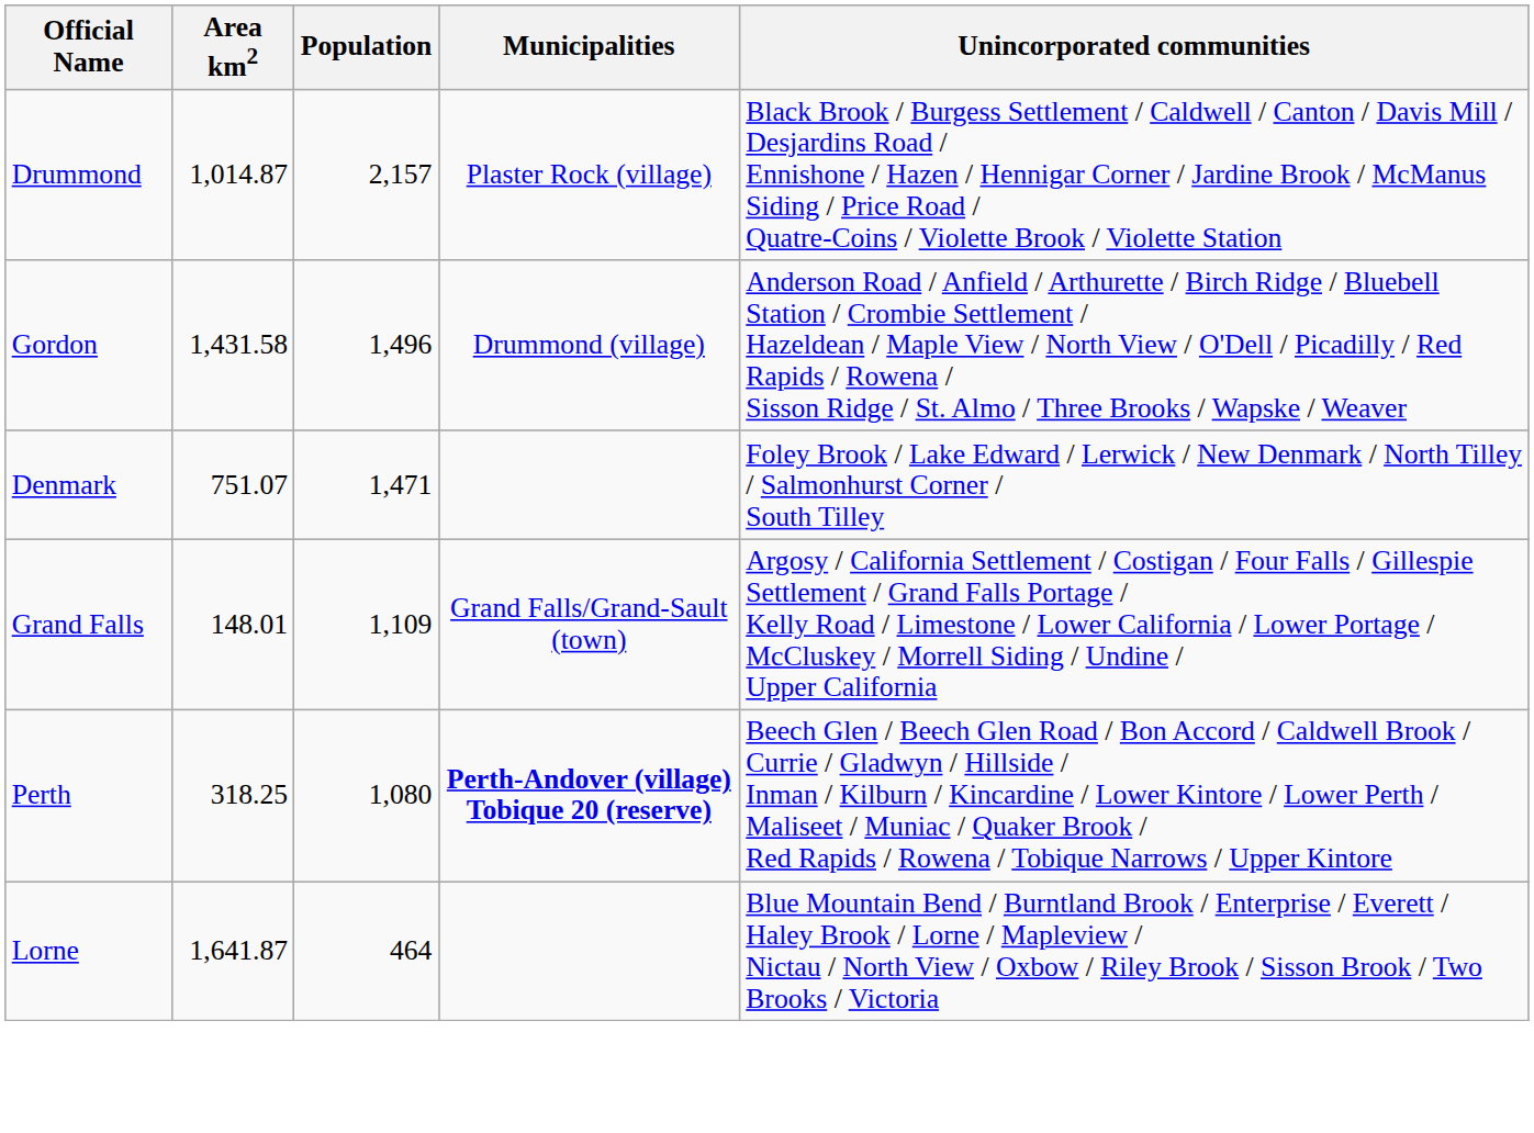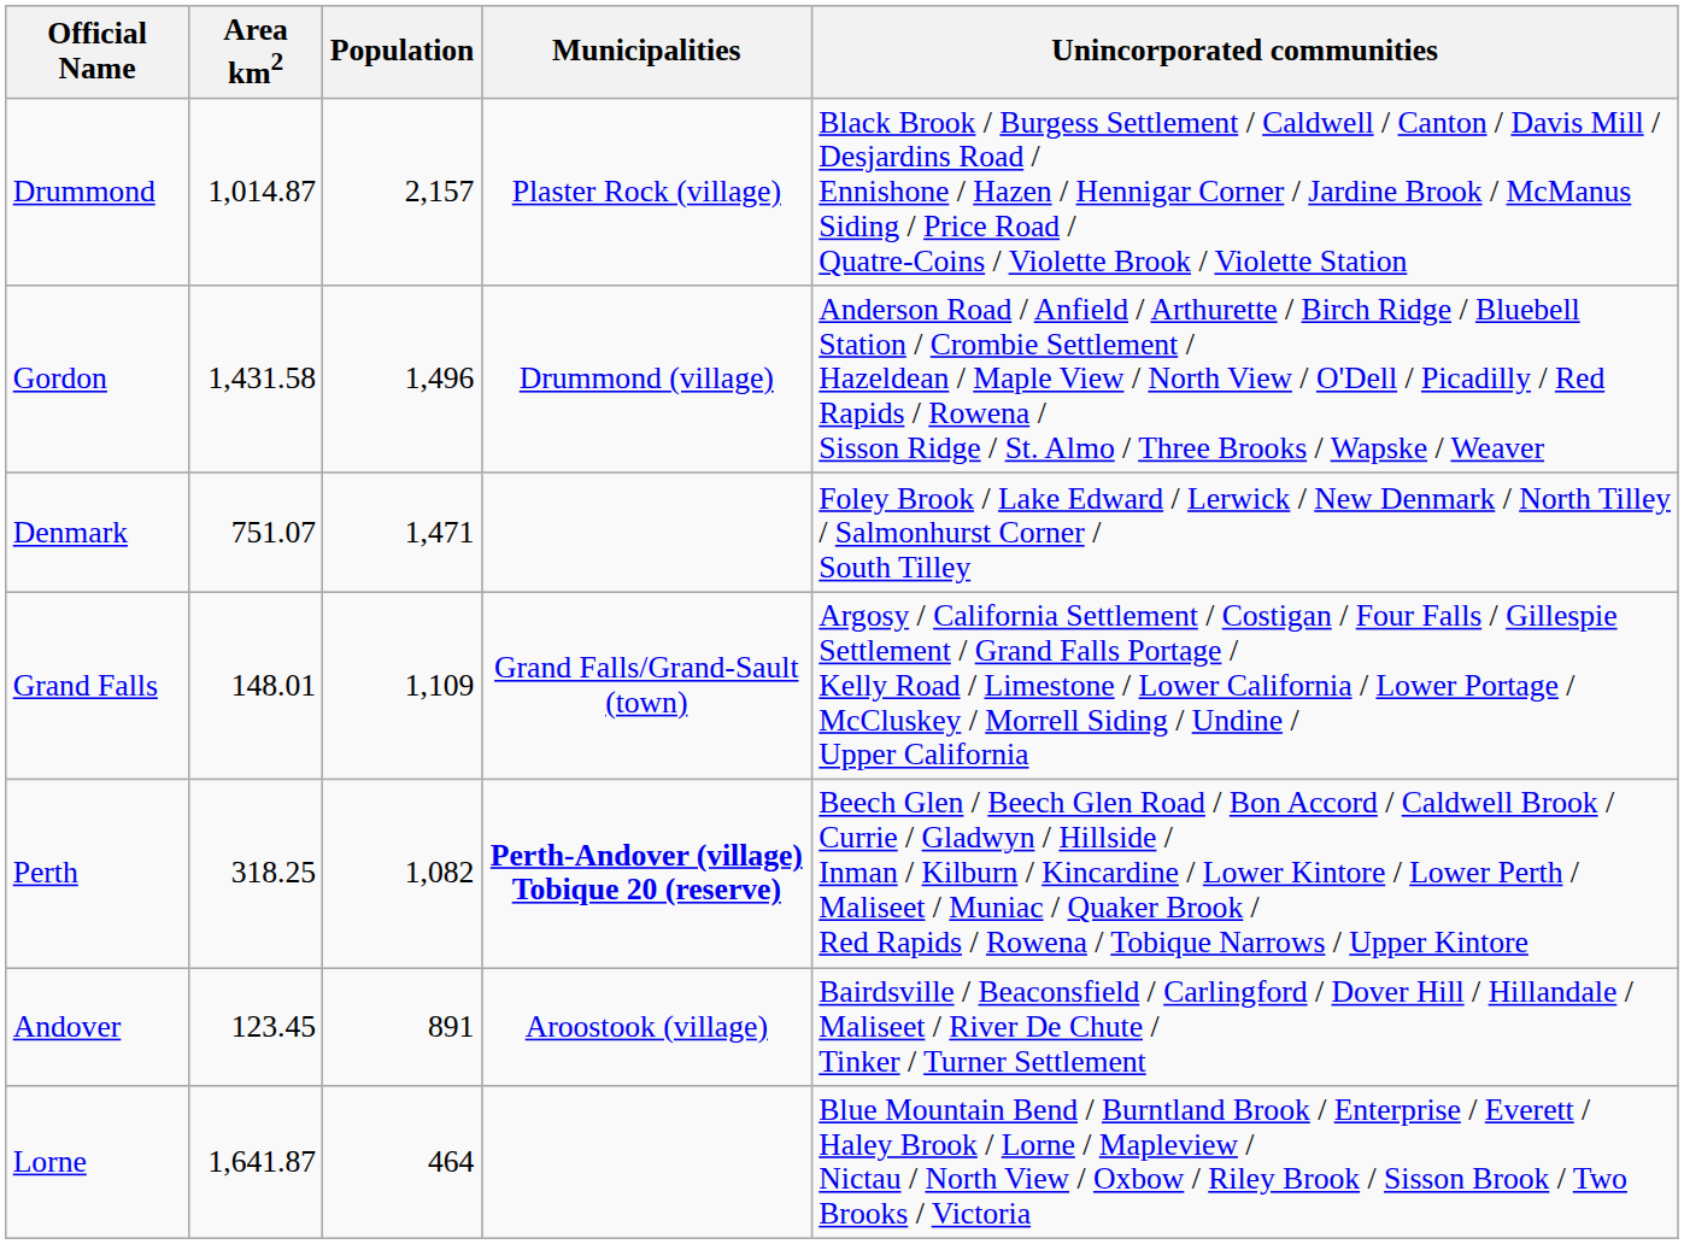 <table class="wikitable">
 <tr>
 <th>Official Name</th>
 <th>Area km<sup>2</sup></th>
 <th>Population</th>
 <th>Municipalities</th>
 <th>Unincorporated communities</th>
 </tr>
 <tr>
 <td><a href='#'>Drummond</a></td>
 <td align="right">1,014.87</td>
 <td align="right">2,157</td>
 <td align="center"><a href='#'>Plaster Rock (village)</a></td>
 <td><a href='#'>Black Brook</a> / <a href='#'>Burgess Settlement</a> / <a href='#'>Caldwell</a> / <a href='#'>Canton</a> / <a href='#'>Davis Mill</a> / <a href='#'>Desjardins Road</a> /<br><a href='#'>Ennishone</a> / <a href='#'>Hazen</a> / <a href='#'>Hennigar Corner</a> / <a href='#'>Jardine Brook</a> / <a href='#'>McManus Siding</a> / <a href='#'>Price Road</a> /<br><a href='#'>Quatre-Coins</a> / <a href='#'>Violette Brook</a> / <a href='#'>Violette Station</a></td>
 </tr>
 <tr>
 <td><a href='#'>Gordon</a></td>
 <td align="right">1,431.58</td>
 <td align="right">1,496</td>
 <td align="center"><a href='#'>Drummond (village)</a></td>
 <td><a href='#'>Anderson Road</a> / <a href='#'>Anfield</a> / <a href='#'>Arthurette</a> / <a href='#'>Birch Ridge</a> / <a href='#'>Bluebell Station</a> / <a href='#'>Crombie Settlement</a> /<br><a href='#'>Hazeldean</a> / <a href='#'>Maple View</a> / <a href='#'>North View</a> / <a href='#'>O'Dell</a> / <a href='#'>Picadilly</a> / <a href='#'>Red Rapids</a> / <a href='#'>Rowena</a> /<br><a href='#'>Sisson Ridge</a> / <a href='#'>St. Almo</a> / <a href='#'>Three Brooks</a> / <a href='#'>Wapske</a> / <a href='#'>Weaver</a></td>
 </tr>
 <tr>
 <td><a href='#'>Denmark</a></td>
 <td align="right">751.07</td>
 <td align="right">1,471</td>
 <td align="center"></td>
 <td><a href='#'>Foley Brook</a> / <a href='#'>Lake Edward</a> / <a href='#'>Lerwick</a> / <a href='#'>New Denmark</a> / <a href='#'>North Tilley</a> / <a href='#'>Salmonhurst Corner</a> /<br><a href='#'>South Tilley</a></td>
 </tr>
 <tr>
 <td><a href='#'>Grand Falls</a></td>
 <td align="right">148.01</td>
 <td align="right">1,109</td>
 <td align="center"><a href='#'>Grand Falls/Grand-Sault (town)</a></td>
 <td><a href='#'>Argosy</a> / <a href='#'>California Settlement</a> / <a href='#'>Costigan</a> / <a href='#'>Four Falls</a> / <a href='#'>Gillespie Settlement</a> / <a href='#'>Grand Falls Portage</a> /<br><a href='#'>Kelly Road</a> / <a href='#'>Limestone</a> / <a href='#'>Lower California</a> / <a href='#'>Lower Portage</a> / <a href='#'>McCluskey</a> / <a href='#'>Morrell Siding</a> / <a href='#'>Undine</a> /<br><a href='#'>Upper California</a></td>
 </tr>
 <tr>
 <td><a href='#'>Perth</a></td>
 <td align="right">318.25</td>
-<td align="right">1,080</td>
+<td align="right">1,082</td>
 <td align="center"><strong><a href='#'>Perth-Andover (village)</a><br><a href='#'>Tobique 20 (reserve)</a></strong></td>
 <td><a href='#'>Beech Glen</a> / <a href='#'>Beech Glen Road</a> / <a href='#'>Bon Accord</a> / <a href='#'>Caldwell Brook</a> / <a href='#'>Currie</a> / <a href='#'>Gladwyn</a> / <a href='#'>Hillside</a> /<br><a href='#'>Inman</a> / <a href='#'>Kilburn</a> / <a href='#'>Kincardine</a> / <a href='#'>Lower Kintore</a> / <a href='#'>Lower Perth</a> / <a href='#'>Maliseet</a> / <a href='#'>Muniac</a> / <a href='#'>Quaker Brook</a> /<br><a href='#'>Red Rapids</a> / <a href='#'>Rowena</a> / <a href='#'>Tobique Narrows</a> / <a href='#'>Upper Kintore</a></td>
+</tr>
+<tr>
+<td><a href='#'>Andover</a></td>
+<td align="right">123.45</td>
+<td align="right">891</td>
+<td align="center"><a href='#'>Aroostook (village)</a></td>
+<td><a href='#'>Bairdsville</a> / <a href='#'>Beaconsfield</a> / <a href='#'>Carlingford</a> / <a href='#'>Dover Hill</a> / <a href='#'>Hillandale</a> / <a href='#'>Maliseet</a> / <a href='#'>River De Chute</a> /<br><a href='#'>Tinker</a> / <a href='#'>Turner Settlement</a></td>
 </tr>
 <tr>
 <td><a href='#'>Lorne</a></td>
 <td align="right">1,641.87</td>
 <td align="right">464</td>
 <td align="center"></td>
 <td><a href='#'>Blue Mountain Bend</a> / <a href='#'>Burntland Brook</a> / <a href='#'>Enterprise</a> / <a href='#'>Everett</a> / <a href='#'>Haley Brook</a> / <a href='#'>Lorne</a> / <a href='#'>Mapleview</a> /<br><a href='#'>Nictau</a> / <a href='#'>North View</a> / <a href='#'>Oxbow</a> / <a href='#'>Riley Brook</a> / <a href='#'>Sisson Brook</a> / <a href='#'>Two Brooks</a> / <a href='#'>Victoria</a></td>
 </tr>
 </table>
